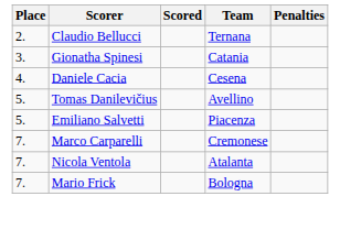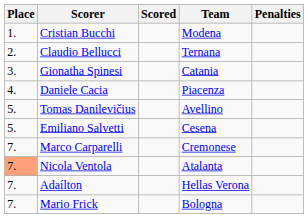 <table class="wikitable" style="margin:0.5em auto;">
 <tr>
 <th>Place</th>
 <th>Scorer</th>
 <th>Scored</th>
 <th>Team</th>
 <th>Penalties</th>
+</tr>
+<tr>
+<td>1.</td>
+<td> <a href='#'>Cristian Bucchi</a></td>
+<td></td>
+<td><a href='#'>Modena</a></td>
+<td></td>
 </tr>
 <tr>
 <td>2.</td>
 <td> <a href='#'>Claudio Bellucci</a></td>
 <td></td>
 <td><a href='#'>Ternana</a></td>
 <td></td>
 </tr>
 <tr>
 <td>3.</td>
 <td> <a href='#'>Gionatha Spinesi</a></td>
 <td></td>
 <td><a href='#'>Catania</a></td>
 <td></td>
 </tr>
 <tr>
 <td>4.</td>
 <td> <a href='#'>Daniele Cacia</a></td>
 <td></td>
-<td><a href='#'>Cesena</a></td>
+<td><a href='#'>Piacenza</a></td>
 <td></td>
 </tr>
 <tr>
 <td>5.</td>
 <td> <a href='#'>Tomas Danilevičius</a></td>
 <td></td>
 <td><a href='#'>Avellino</a></td>
 <td></td>
 </tr>
 <tr>
 <td>5.</td>
 <td> <a href='#'>Emiliano Salvetti</a></td>
 <td></td>
-<td><a href='#'>Piacenza</a></td>
+<td><a href='#'>Cesena</a></td>
 <td></td>
 </tr>
 <tr>
 <td>7.</td>
 <td> <a href='#'>Marco Carparelli</a></td>
 <td></td>
 <td><a href='#'>Cremonese</a></td>
 <td></td>
 </tr>
 <tr>
-<td>7.</td>
+<td style="background: lightsalmon;">7.</td>
 <td> <a href='#'>Nicola Ventola</a></td>
 <td></td>
 <td><a href='#'>Atalanta</a></td>
+<td></td>
+</tr>
+<tr>
+<td>7.</td>
+<td> <a href='#'>Adaílton</a></td>
+<td></td>
+<td><a href='#'>Hellas Verona</a></td>
 <td></td>
 </tr>
 <tr>
 <td>7.</td>
 <td> <a href='#'>Mario Frick</a></td>
 <td></td>
 <td><a href='#'>Bologna</a></td>
 <td></td>
 </tr>
 </table>
